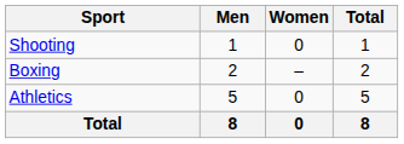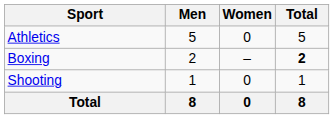 <table class="wikitable sortable" style="text-align:center;">
 <tr>
 <th width=180>Sport</th>
 <th width=55>Men</th>
 <th width=55>Women</th>
 <th width=55>Total</th>
 </tr>
 <tr>
-<td align=left><a href='#'>Shooting</a></td>
-<td>1</td>
+<td align=left><a href='#'>Athletics</a></td>
+<td>5</td>
 <td>0</td>
-<td>1</td>
+<td>5</td>
 </tr>
 <tr>
 <td align=left><a href='#'>Boxing</a></td>
 <td>2</td>
 <td>–</td>
-<td>2</td>
+<td><strong>2</strong></td>
 </tr>
 <tr>
-<td align=left><a href='#'>Athletics</a></td>
-<td>5</td>
+<td align=left><a href='#'>Shooting</a></td>
+<td>1</td>
 <td>0</td>
-<td>5</td>
+<td>1</td>
 </tr>
 <tr>
 <th>Total</th>
 <th>8</th>
 <th>0</th>
 <th>8</th>
 </tr>
 </table>
